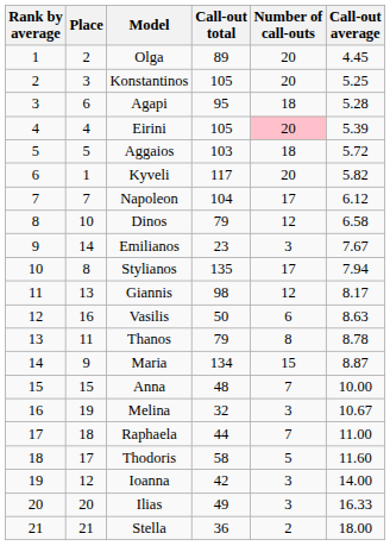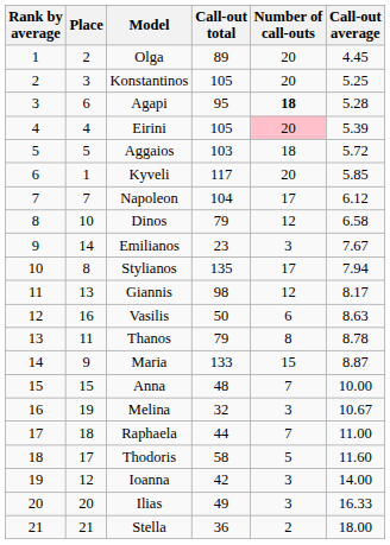 <table class="wikitable sortable" style="margin:auto; text-align:center; white-space:nowrap">
 <tr>
 <th>Rank by<br>average</th>
 <th>Place</th>
 <th>Model</th>
 <th>Call-out<br>total</th>
 <th>Number of<br>call-outs</th>
 <th>Call-out<br>average</th>
 </tr>
 <tr>
 <td>1</td>
 <td>2</td>
 <td>Olga</td>
 <td>89</td>
 <td>20</td>
 <td>4.45</td>
 </tr>
 <tr>
 <td>2</td>
 <td>3</td>
 <td>Konstantinos</td>
 <td>105</td>
 <td>20</td>
 <td>5.25</td>
 </tr>
 <tr>
 <td>3</td>
 <td>6</td>
 <td>Agapi</td>
 <td>95</td>
-<td>18</td>
+<td><strong>18</strong></td>
 <td>5.28</td>
 </tr>
 <tr>
 <td>4</td>
 <td>4</td>
 <td>Eirini</td>
 <td>105</td>
 <td style="background: pink;">20</td>
 <td>5.39</td>
 </tr>
 <tr>
 <td>5</td>
 <td>5</td>
 <td>Aggaios</td>
 <td>103</td>
 <td>18</td>
 <td>5.72</td>
 </tr>
 <tr>
 <td>6</td>
 <td>1</td>
 <td>Kyveli</td>
 <td>117</td>
 <td>20</td>
-<td>5.82</td>
+<td>5.85</td>
 </tr>
 <tr>
 <td>7</td>
 <td>7</td>
 <td>Napoleon</td>
 <td>104</td>
 <td>17</td>
 <td>6.12</td>
 </tr>
 <tr>
 <td>8</td>
 <td>10</td>
 <td>Dinos</td>
 <td>79</td>
 <td>12</td>
 <td>6.58</td>
 </tr>
 <tr>
 <td>9</td>
 <td>14</td>
 <td>Emilianos</td>
 <td>23</td>
 <td>3</td>
 <td>7.67</td>
 </tr>
 <tr>
 <td>10</td>
 <td>8</td>
 <td>Stylianos</td>
 <td>135</td>
 <td>17</td>
 <td>7.94</td>
 </tr>
 <tr>
 <td>11</td>
 <td>13</td>
 <td>Giannis</td>
 <td>98</td>
 <td>12</td>
 <td>8.17</td>
 </tr>
 <tr>
 <td>12</td>
 <td>16</td>
 <td>Vasilis</td>
 <td>50</td>
 <td>6</td>
 <td>8.63</td>
 </tr>
 <tr>
 <td>13</td>
 <td>11</td>
 <td>Thanos</td>
 <td>79</td>
 <td>8</td>
 <td>8.78</td>
 </tr>
 <tr>
 <td>14</td>
 <td>9</td>
 <td>Maria</td>
-<td>134</td>
+<td>133</td>
 <td>15</td>
 <td>8.87</td>
 </tr>
 <tr>
 <td>15</td>
 <td>15</td>
 <td>Anna</td>
 <td>48</td>
 <td>7</td>
 <td>10.00</td>
 </tr>
 <tr>
 <td>16</td>
 <td>19</td>
 <td>Melina</td>
 <td>32</td>
 <td>3</td>
 <td>10.67</td>
 </tr>
 <tr>
 <td>17</td>
 <td>18</td>
 <td>Raphaela</td>
 <td>44</td>
 <td>7</td>
 <td>11.00</td>
 </tr>
 <tr>
 <td>18</td>
 <td>17</td>
 <td>Thodoris</td>
 <td>58</td>
 <td>5</td>
 <td>11.60</td>
 </tr>
 <tr>
 <td>19</td>
 <td>12</td>
 <td>Ioanna</td>
 <td>42</td>
 <td>3</td>
 <td>14.00</td>
 </tr>
 <tr>
 <td>20</td>
 <td>20</td>
 <td>Ilias</td>
 <td>49</td>
 <td>3</td>
 <td>16.33</td>
 </tr>
 <tr>
 <td>21</td>
 <td>21</td>
 <td>Stella</td>
 <td>36</td>
 <td>2</td>
 <td>18.00</td>
 </tr>
 </table>
